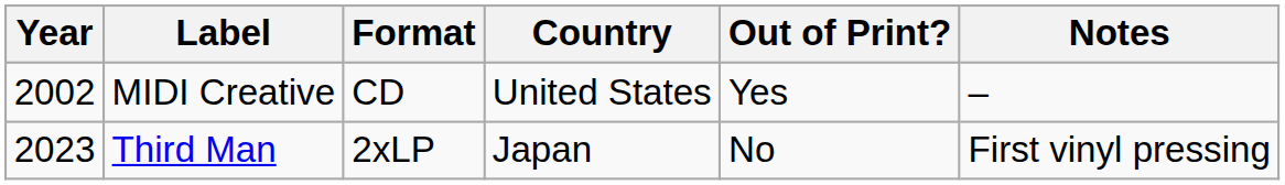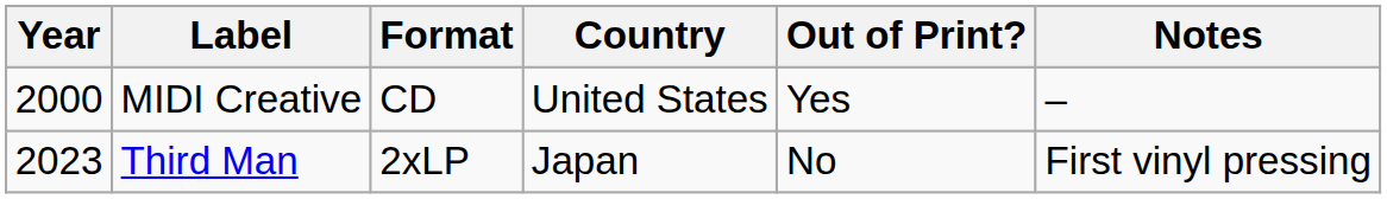 <table class="wikitable">
 <tr>
 <th>Year</th>
 <th>Label</th>
 <th>Format</th>
 <th>Country</th>
 <th>Out of Print?</th>
 <th>Notes</th>
 </tr>
 <tr>
-<td>2002</td>
+<td>2000</td>
 <td>MIDI Creative</td>
 <td>CD</td>
 <td>United States</td>
 <td>Yes</td>
 <td>–</td>
 </tr>
 <tr>
 <td>2023</td>
 <td><a href='#'>Third Man</a></td>
 <td>2xLP</td>
 <td>Japan</td>
 <td>No</td>
 <td>First vinyl pressing</td>
 </tr>
 </table>
